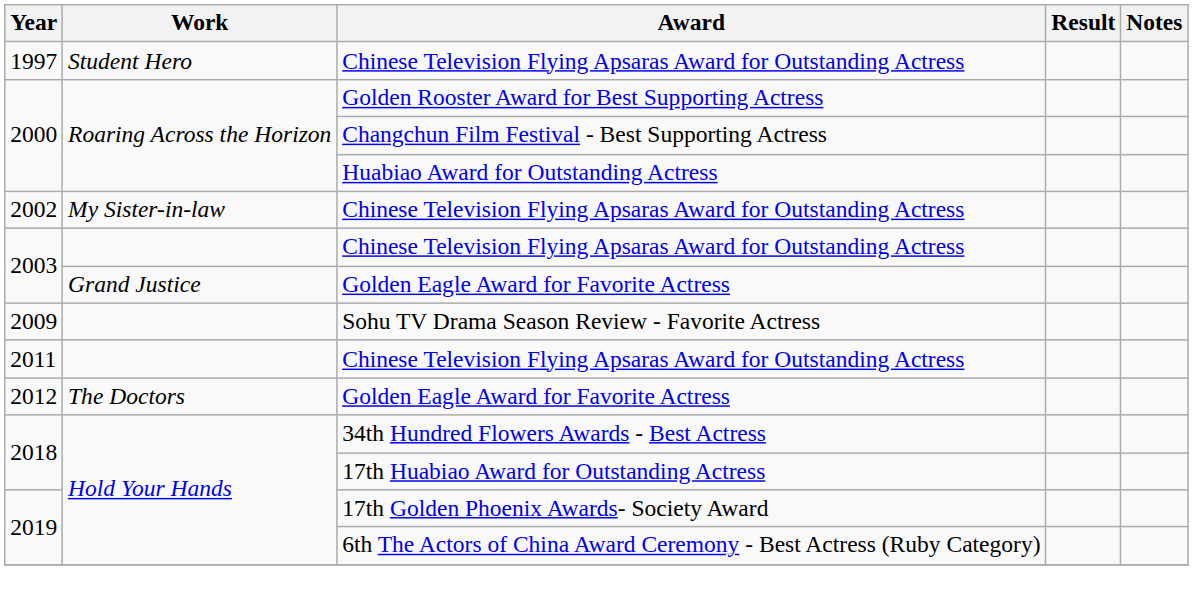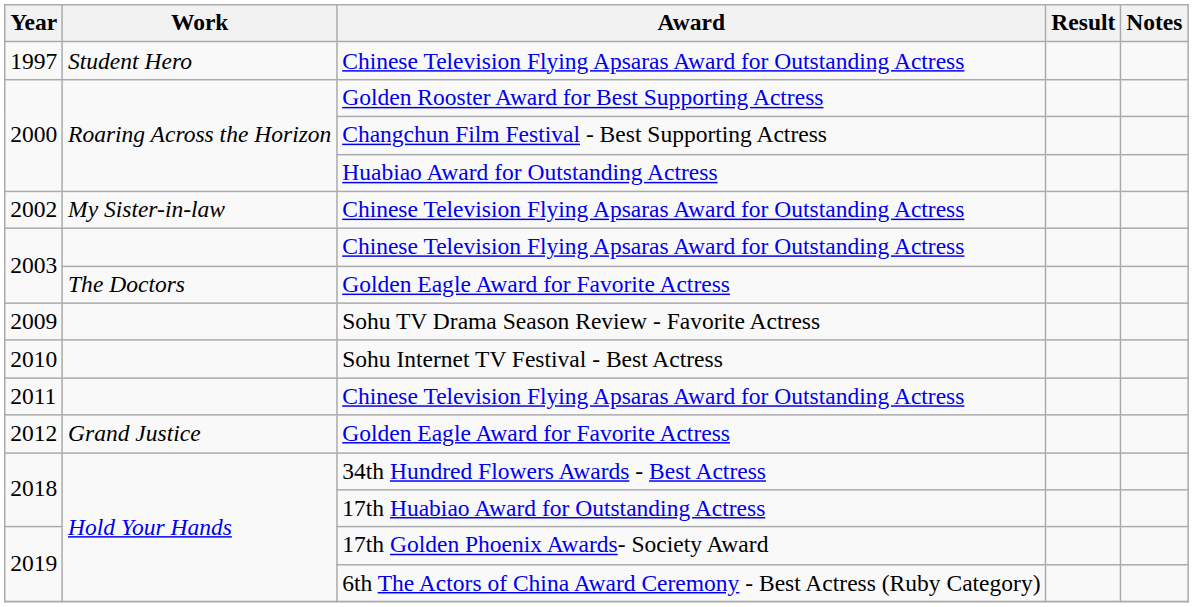 <table class="wikitable">
 <tr>
 <th>Year</th>
 <th>Work</th>
 <th>Award</th>
 <th>Result</th>
 <th>Notes</th>
 </tr>
 <tr>
 <td>1997</td>
 <td><em>Student Hero</em></td>
 <td><a href='#'>Chinese Television Flying Apsaras Award for Outstanding Actress</a></td>
 <td></td>
 <td></td>
 </tr>
 <tr>
 <td rowspan="3">2000</td>
 <td rowspan="3"><em>Roaring Across the Horizon</em></td>
 <td><a href='#'>Golden Rooster Award for Best Supporting Actress</a></td>
 <td></td>
 <td></td>
 </tr>
 <tr>
 <td><a href='#'>Changchun Film Festival</a> - Best Supporting Actress</td>
 <td></td>
 <td></td>
 </tr>
 <tr>
 <td><a href='#'>Huabiao Award for Outstanding Actress</a></td>
 <td></td>
 <td></td>
 </tr>
 <tr>
 <td>2002</td>
 <td><em>My Sister-in-law</em></td>
 <td><a href='#'>Chinese Television Flying Apsaras Award for Outstanding Actress</a></td>
 <td></td>
 <td></td>
 </tr>
 <tr>
 <td rowspan="2">2003</td>
 <td></td>
 <td><a href='#'>Chinese Television Flying Apsaras Award for Outstanding Actress</a></td>
 <td></td>
 <td></td>
 </tr>
 <tr>
-<td><em>Grand Justice</em></td>
+<td><em>The Doctors</em></td>
 <td><a href='#'>Golden Eagle Award for Favorite Actress</a></td>
 <td></td>
 <td></td>
 </tr>
 <tr>
 <td>2009</td>
 <td></td>
 <td>Sohu TV Drama Season Review - Favorite Actress</td>
 <td></td>
 <td></td>
 </tr>
 <tr>
+<td>2010</td>
+<td></td>
+<td>Sohu Internet TV Festival - Best Actress</td>
+<td></td>
+<td></td>
+</tr>
+<tr>
 <td>2011</td>
 <td></td>
 <td><a href='#'>Chinese Television Flying Apsaras Award for Outstanding Actress</a></td>
 <td></td>
 <td></td>
 </tr>
 <tr>
 <td>2012</td>
-<td><em>The Doctors</em></td>
+<td><em>Grand Justice</em></td>
 <td><a href='#'>Golden Eagle Award for Favorite Actress</a></td>
 <td></td>
 <td></td>
 </tr>
 <tr>
 <td rowspan="2">2018</td>
 <td rowspan="4"><em><a href='#'>Hold Your Hands</a></em></td>
 <td>34th <a href='#'>Hundred Flowers Awards</a> - <a href='#'>Best Actress</a></td>
 <td></td>
 <td></td>
 </tr>
 <tr>
 <td>17th <a href='#'>Huabiao Award for Outstanding Actress</a></td>
 <td></td>
 <td></td>
 </tr>
 <tr>
 <td rowspan=2>2019</td>
 <td>17th <a href='#'>Golden Phoenix Awards</a>- Society Award</td>
 <td></td>
 <td></td>
 </tr>
 <tr>
 <td>6th <a href='#'>The Actors of China Award Ceremony</a> - Best Actress (Ruby Category)</td>
 <td></td>
 <td></td>
 </tr>
 <tr>
 </tr>
 </table>
